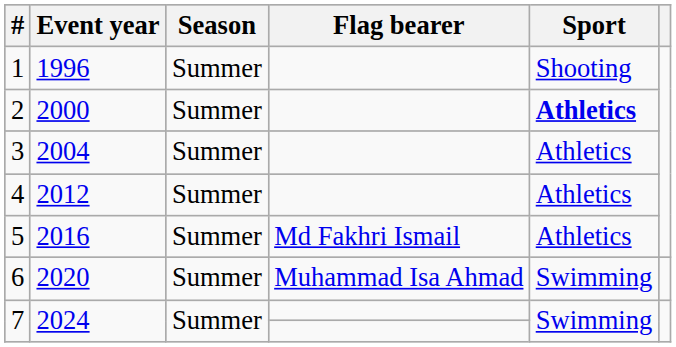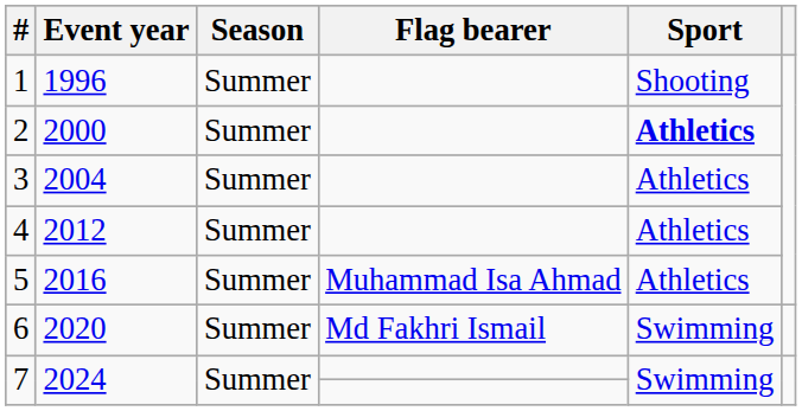 <table class="wikitable sortable">
 <tr>
 <th>#</th>
 <th>Event year</th>
 <th>Season</th>
 <th>Flag bearer</th>
 <th>Sport</th>
 <th></th>
 </tr>
 <tr>
 <td>1</td>
 <td><a href='#'>1996</a></td>
 <td>Summer</td>
 <td></td>
 <td><a href='#'>Shooting</a></td>
 <td rowspan=5></td>
 </tr>
 <tr>
 <td>2</td>
 <td><a href='#'>2000</a></td>
 <td>Summer</td>
 <td></td>
 <td><strong><a href='#'>Athletics</a></strong></td>
 </tr>
 <tr>
 <td>3</td>
 <td><a href='#'>2004</a></td>
 <td>Summer</td>
 <td></td>
 <td><a href='#'>Athletics</a></td>
 </tr>
 <tr>
 <td>4</td>
 <td><a href='#'>2012</a></td>
 <td>Summer</td>
 <td></td>
 <td><a href='#'>Athletics</a></td>
 </tr>
 <tr>
 <td>5</td>
 <td><a href='#'>2016</a></td>
 <td>Summer</td>
-<td><a href='#'>Md Fakhri Ismail</a></td>
+<td><a href='#'>Muhammad Isa Ahmad</a></td>
 <td><a href='#'>Athletics</a></td>
 </tr>
 <tr>
 <td>6</td>
 <td><a href='#'>2020</a></td>
 <td>Summer</td>
-<td><a href='#'>Muhammad Isa Ahmad</a></td>
+<td><a href='#'>Md Fakhri Ismail</a></td>
 <td><a href='#'>Swimming</a></td>
 <td></td>
 </tr>
 <tr>
 <td rowspan=2>7</td>
 <td rowspan=2><a href='#'>2024</a></td>
 <td rowspan=2>Summer</td>
 <td></td>
 <td rowspan=2><a href='#'>Swimming</a></td>
 <td rowspan=2></td>
 </tr>
 <tr>
 <td></td>
 </tr>
 </table>
